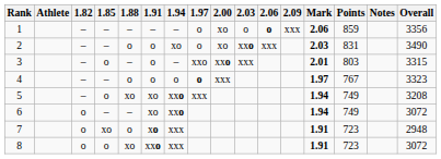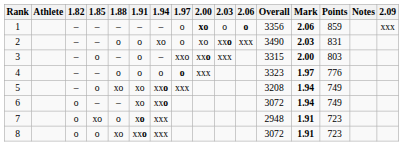 <table class="wikitable sortable" style="text-align:center">
 <tr>
 <th>Rank</th>
 <th>Athlete</th>
 <th class="unsortable">1.82</th>
 <th class="unsortable">1.85</th>
 <th class="unsortable">1.88</th>
 <th class="unsortable">1.91</th>
 <th class="unsortable">1.94</th>
 <th class="unsortable">1.97</th>
 <th class="unsortable">2.00</th>
 <th class="unsortable">2.03</th>
 <th class="unsortable">2.06</th>
-<th class="unsortable">2.09</th>
+<th>Overall</th>
 <th>Mark</th>
 <th>Points</th>
 <th>Notes</th>
-<th>Overall</th>
+<th class="unsortable">2.09</th>
 </tr>
 <tr>
 <td>1</td>
 <td align="left"></td>
 <td>–</td>
 <td>–</td>
 <td>–</td>
 <td>–</td>
 <td>–</td>
 <td>o</td>
-<td>xo</td>
+<td><strong>xo</strong></td>
 <td>o</td>
 <td><strong>o</strong></td>
-<td>xxx</td>
+<td>3356</td>
 <td><strong>2.06</strong></td>
 <td>859</td>
 <td></td>
-<td>3356</td>
+<td>xxx</td>
 </tr>
 <tr>
 <td>2</td>
 <td align="left"></td>
 <td>–</td>
 <td>–</td>
 <td>o</td>
 <td>o</td>
 <td>xo</td>
 <td>o</td>
 <td>xo</td>
 <td>xx<strong>o</strong></td>
 <td>xxx</td>
-<td></td>
+<td>3490</td>
 <td><strong>2.03</strong></td>
 <td>831</td>
 <td></td>
-<td>3490</td>
+<td></td>
 </tr>
 <tr>
 <td>3</td>
 <td align="left"></td>
 <td>–</td>
 <td>o</td>
 <td>–</td>
 <td>o</td>
 <td>–</td>
 <td>xxo</td>
 <td>xx<strong>o</strong></td>
 <td>xxx</td>
 <td></td>
-<td></td>
-<td><strong>2.01</strong></td>
+<td>3315</td>
+<td><strong>2.00</strong></td>
 <td>803</td>
 <td></td>
-<td>3315</td>
+<td></td>
 </tr>
 <tr>
 <td>4</td>
 <td align="left"></td>
 <td>–</td>
 <td>–</td>
 <td>o</td>
 <td>o</td>
 <td>o</td>
 <td><strong>o</strong></td>
 <td>xxx</td>
 <td></td>
 <td></td>
+<td>3323</td>
+<td><strong>1.97</strong></td>
+<td>776</td>
 <td></td>
-<td><strong>1.97</strong></td>
-<td>767</td>
 <td></td>
-<td>3323</td>
 </tr>
 <tr>
 <td>5</td>
 <td align="left"></td>
 <td>–</td>
 <td>o</td>
 <td>xo</td>
 <td>xo</td>
 <td>xx<strong>o</strong></td>
 <td>xxx</td>
 <td></td>
 <td></td>
 <td></td>
-<td></td>
+<td>3208</td>
 <td><strong>1.94</strong></td>
 <td>749</td>
 <td></td>
-<td>3208</td>
+<td></td>
 </tr>
 <tr>
 <td>6</td>
 <td align="left"></td>
 <td>o</td>
 <td>–</td>
 <td>–</td>
 <td>xo</td>
 <td>xx<strong>o</strong></td>
 <td></td>
 <td></td>
 <td></td>
 <td></td>
-<td></td>
+<td>3072</td>
 <td><strong>1.94</strong></td>
 <td>749</td>
 <td></td>
-<td>3072</td>
+<td></td>
 </tr>
 <tr>
 <td>7</td>
 <td align="left"></td>
 <td>o</td>
 <td>xo</td>
 <td>o</td>
 <td>x<strong>o</strong></td>
 <td>xxx</td>
 <td></td>
 <td></td>
 <td></td>
 <td></td>
-<td></td>
+<td>2948</td>
 <td><strong>1.91</strong></td>
 <td>723</td>
 <td></td>
-<td>2948</td>
+<td></td>
 </tr>
 <tr>
 <td>8</td>
 <td align="left"></td>
 <td>o</td>
 <td>o</td>
 <td>xo</td>
 <td>xx<strong>o</strong></td>
 <td>xxx</td>
 <td></td>
 <td></td>
 <td></td>
 <td></td>
-<td></td>
+<td>3072</td>
 <td><strong>1.91</strong></td>
 <td>723</td>
 <td></td>
-<td>3072</td>
+<td></td>
 </tr>
 </table>
